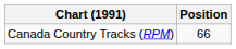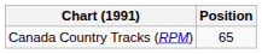 <table class="wikitable sortable">
 <tr>
 <th scope="col">Chart (1991)</th>
 <th scope="col">Position</th>
 </tr>
 <tr>
 <td>Canada Country Tracks (<em><a href='#'>RPM</a></em>)</td>
-<td align="center">66</td>
+<td align="center">65</td>
 </tr>
 </table>
